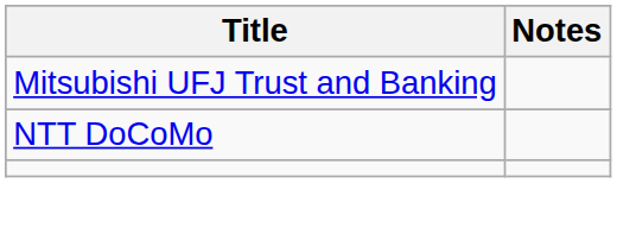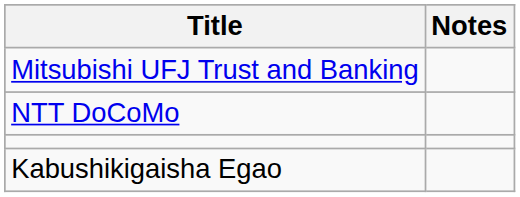 <table class="wikitable">
 <tr>
 <th>Title</th>
 <th>Notes</th>
 </tr>
 <tr>
 <td><a href='#'>Mitsubishi UFJ Trust and Banking</a></td>
 <td></td>
 </tr>
 <tr>
 <td><a href='#'>NTT DoCoMo</a></td>
 <td></td>
 </tr>
 <tr>
 <td></td>
 <td></td>
 </tr>
+<tr>
+<td>Kabushikigaisha Egao</td>
+<td></td>
+</tr>
 </table>
